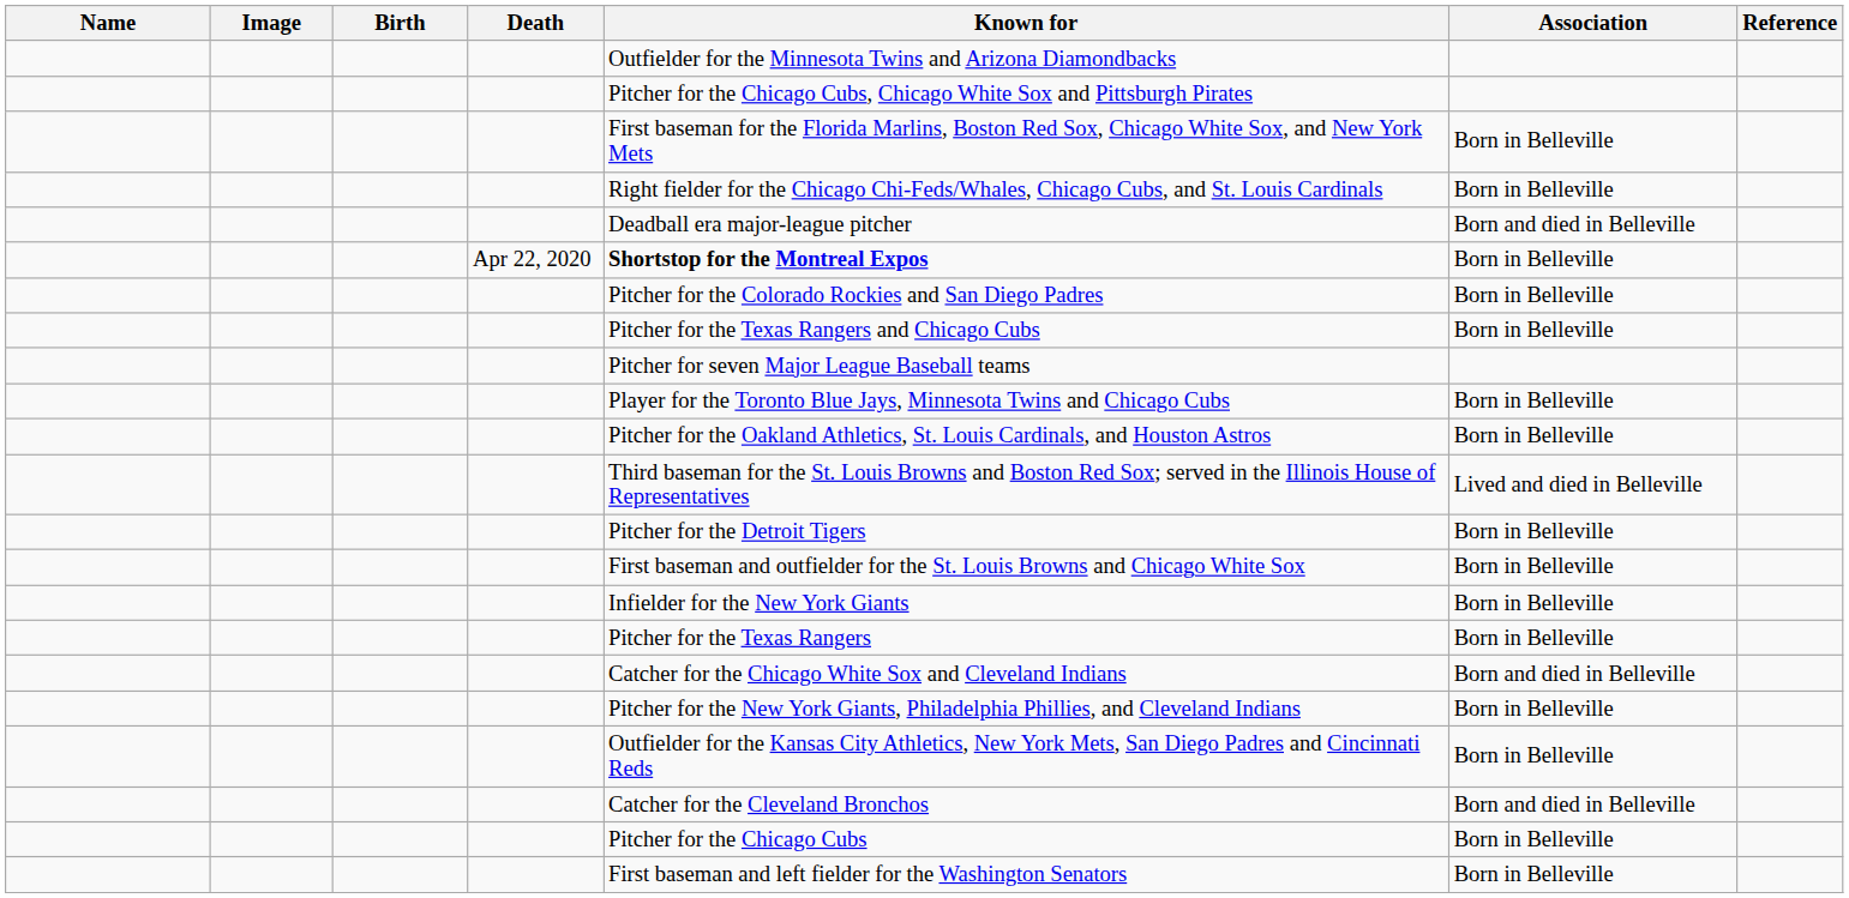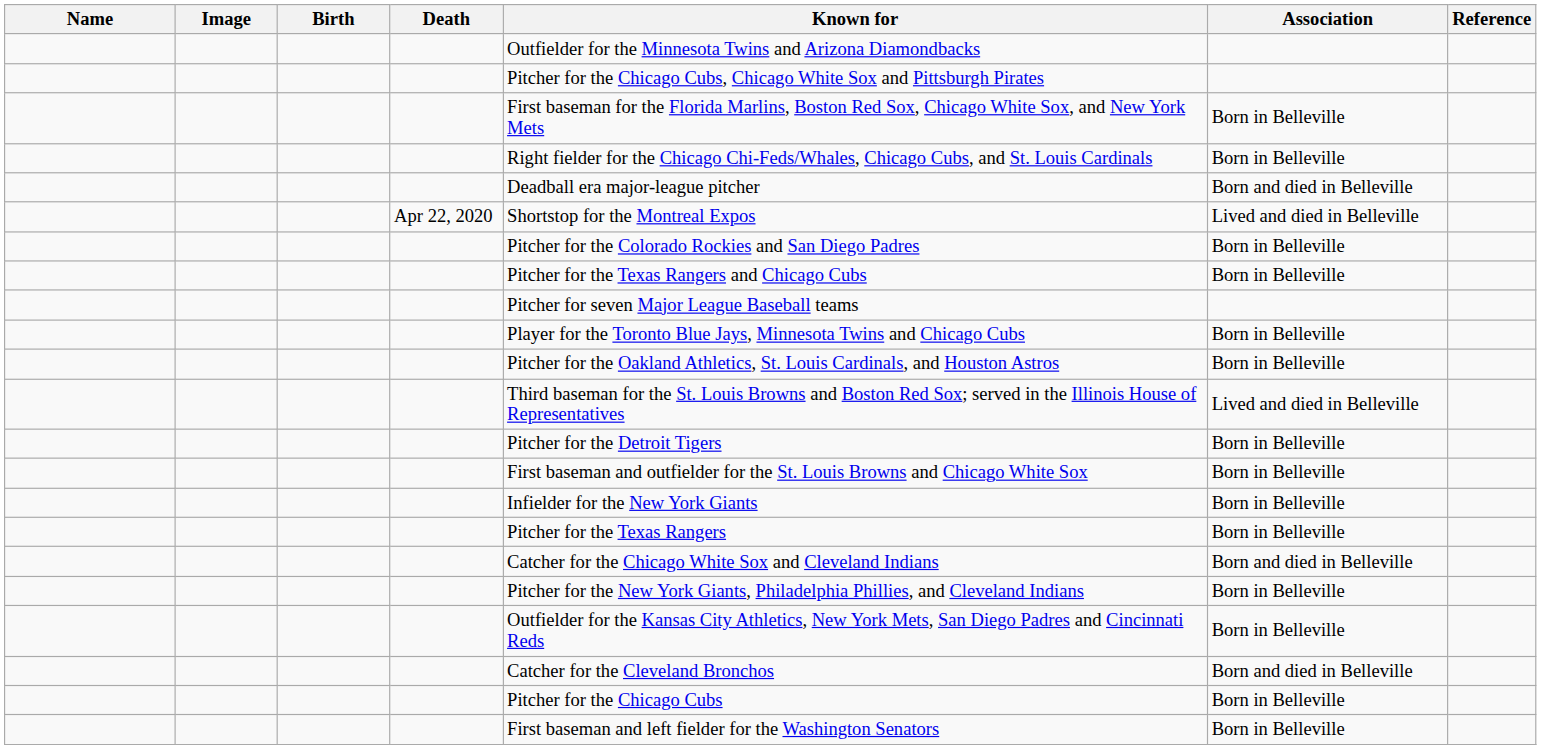 <table class="wikitable sortable">
 <tr>
 <th scope="col" width="140">Name</th>
 <th scope="col" width="80" class="unsortable">Image</th>
 <th scope="col" width="90">Birth</th>
 <th scope="col" width="90">Death</th>
 <th scope="col" width="600" class="unsortable">Known for</th>
 <th scope="col" width="200" class="unsortable">Association</th>
 <th scope="col" width="30" class="unsortable">Reference</th>
 </tr>
 <tr>
 <td></td>
 <td></td>
 <td align=right></td>
 <td></td>
 <td>Outfielder for the <a href='#'>Minnesota Twins</a> and <a href='#'>Arizona Diamondbacks</a></td>
 <td></td>
 <td align="center"></td>
 </tr>
 <tr>
 <td></td>
 <td></td>
 <td align=right></td>
 <td></td>
 <td>Pitcher for the <a href='#'>Chicago Cubs</a>, <a href='#'>Chicago White Sox</a> and <a href='#'>Pittsburgh Pirates</a></td>
 <td></td>
 <td align="center"></td>
 </tr>
 <tr>
 <td></td>
 <td></td>
 <td align=right></td>
 <td></td>
 <td>First baseman for the <a href='#'>Florida Marlins</a>, <a href='#'>Boston Red Sox</a>, <a href='#'>Chicago White Sox</a>, and <a href='#'>New York Mets</a></td>
 <td>Born in Belleville</td>
 <td align="center"></td>
 </tr>
 <tr>
 <td></td>
 <td></td>
 <td align=right></td>
 <td align=right></td>
 <td>Right fielder for the <a href='#'>Chicago Chi-Feds/Whales</a>, <a href='#'>Chicago Cubs</a>, and <a href='#'>St. Louis Cardinals</a></td>
 <td>Born in Belleville</td>
 <td align="center"></td>
 </tr>
 <tr>
 <td></td>
 <td></td>
 <td align=right></td>
 <td align=right></td>
 <td>Deadball era major-league pitcher</td>
 <td>Born and died in Belleville</td>
 <td align="center"></td>
 </tr>
 <tr>
 <td></td>
 <td></td>
 <td align=right></td>
 <td>Apr 22, 2020</td>
-<td><strong>Shortstop for the <a href='#'>Montreal Expos</a></strong></td>
-<td>Born in Belleville</td>
+<td>Shortstop for the <a href='#'>Montreal Expos</a></td>
+<td>Lived and died in Belleville</td>
 <td align="center"></td>
 </tr>
 <tr>
 <td></td>
 <td></td>
 <td align=right></td>
 <td></td>
 <td>Pitcher for the <a href='#'>Colorado Rockies</a> and <a href='#'>San Diego Padres</a></td>
 <td>Born in Belleville</td>
 <td align="center"></td>
 </tr>
 <tr>
 <td></td>
 <td></td>
 <td align=right></td>
 <td align=right></td>
 <td>Pitcher for the <a href='#'>Texas Rangers</a> and <a href='#'>Chicago Cubs</a></td>
 <td>Born in Belleville</td>
 <td align="center"></td>
 </tr>
 <tr>
 <td></td>
 <td></td>
 <td align=right></td>
 <td></td>
 <td>Pitcher for seven <a href='#'>Major League Baseball</a> teams</td>
 <td></td>
 <td align="center"></td>
 </tr>
 <tr>
 <td></td>
 <td></td>
 <td align=right></td>
 <td></td>
 <td>Player for the <a href='#'>Toronto Blue Jays</a>, <a href='#'>Minnesota Twins</a> and <a href='#'>Chicago Cubs</a></td>
 <td>Born in Belleville</td>
 <td align="center"></td>
 </tr>
 <tr>
 <td></td>
 <td></td>
 <td align=right></td>
 <td></td>
 <td>Pitcher for the <a href='#'>Oakland Athletics</a>, <a href='#'>St. Louis Cardinals</a>, and <a href='#'>Houston Astros</a></td>
 <td>Born in Belleville</td>
 <td align="center"></td>
 </tr>
 <tr>
 <td></td>
 <td></td>
 <td align=right></td>
 <td align=right></td>
 <td>Third baseman for the <a href='#'>St. Louis Browns</a> and <a href='#'>Boston Red Sox</a>; served in the <a href='#'>Illinois House of Representatives</a></td>
 <td>Lived and died in Belleville</td>
 <td align="center"></td>
 </tr>
 <tr>
 <td></td>
 <td></td>
 <td align=right></td>
 <td align=right></td>
 <td>Pitcher for the <a href='#'>Detroit Tigers</a></td>
 <td>Born in Belleville</td>
 <td align="center"></td>
 </tr>
 <tr>
 <td></td>
 <td></td>
 <td align=right></td>
 <td align=right></td>
 <td>First baseman and outfielder for the <a href='#'>St. Louis Browns</a> and <a href='#'>Chicago White Sox</a></td>
 <td>Born in Belleville</td>
 <td align="center"></td>
 </tr>
 <tr>
 <td></td>
 <td></td>
 <td align=right></td>
 <td align=right></td>
 <td>Infielder for the <a href='#'>New York Giants</a></td>
 <td>Born in Belleville</td>
 <td align="center"></td>
 </tr>
 <tr>
 <td></td>
 <td></td>
 <td align=right></td>
 <td></td>
 <td>Pitcher for the <a href='#'>Texas Rangers</a></td>
 <td>Born in Belleville</td>
 <td align="center"></td>
 </tr>
 <tr>
 <td></td>
 <td></td>
 <td align=right></td>
 <td align=right></td>
 <td>Catcher for the <a href='#'>Chicago White Sox</a> and <a href='#'>Cleveland Indians</a></td>
 <td>Born and died in Belleville</td>
 <td align="center"></td>
 </tr>
 <tr>
 <td></td>
 <td></td>
 <td align=right></td>
 <td align=right></td>
 <td>Pitcher for the <a href='#'>New York Giants</a>, <a href='#'>Philadelphia Phillies</a>, and <a href='#'>Cleveland Indians</a></td>
 <td>Born in Belleville</td>
 <td align="center"></td>
 </tr>
 <tr>
 <td></td>
 <td></td>
 <td align=right></td>
 <td></td>
 <td>Outfielder for the <a href='#'>Kansas City Athletics</a>, <a href='#'>New York Mets</a>, <a href='#'>San Diego Padres</a> and <a href='#'>Cincinnati Reds</a></td>
 <td>Born in Belleville</td>
 <td align="center"></td>
 </tr>
 <tr>
 <td></td>
 <td></td>
 <td align=right></td>
 <td align=right></td>
 <td>Catcher for the <a href='#'>Cleveland Bronchos</a></td>
 <td>Born and died in Belleville</td>
 <td align="center"></td>
 </tr>
 <tr>
 <td></td>
 <td></td>
 <td align=right></td>
 <td></td>
 <td>Pitcher for the <a href='#'>Chicago Cubs</a></td>
 <td>Born in Belleville</td>
 <td align="center"></td>
 </tr>
 <tr>
 <td></td>
 <td></td>
 <td align=right></td>
 <td></td>
 <td>First baseman and left fielder for the <a href='#'>Washington Senators</a></td>
 <td>Born in Belleville</td>
 <td align="center"></td>
 </tr>
 <tr>
 </tr>
 </table>
